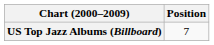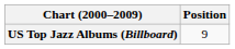 <table class="wikitable plainrowheaders" style="text-align:center">
 <tr>
 <th scope="col">Chart (2000–2009)</th>
 <th scope="col">Position</th>
 </tr>
 <tr>
 <th scope="row">US Top Jazz Albums (<em>Billboard</em>)</th>
-<td>7</td>
+<td>9</td>
 </tr>
 </table>
